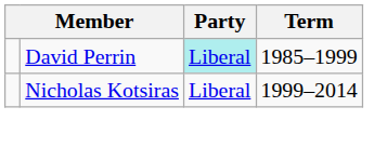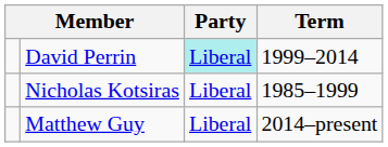 <table class="wikitable">
 <tr>
 <th colspan="2">Member</th>
 <th>Party</th>
 <th>Term</th>
 </tr>
 <tr>
 <td> </td>
 <td><a href='#'>David Perrin</a></td>
 <td style="background: paleturquoise;"><a href='#'>Liberal</a></td>
-<td>1985–1999</td>
+<td>1999–2014</td>
 </tr>
 <tr>
 <td> </td>
 <td><a href='#'>Nicholas Kotsiras</a></td>
 <td><a href='#'>Liberal</a></td>
-<td>1999–2014</td>
+<td>1985–1999</td>
+</tr>
+<tr>
+<td> </td>
+<td><a href='#'>Matthew Guy</a></td>
+<td><a href='#'>Liberal</a></td>
+<td>2014–present</td>
 </tr>
 </table>
